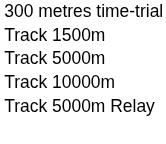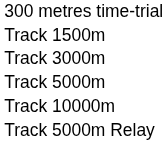 <table>
 <tr>
 <td>300 metres time-trial<br></td>
 <td></td>
 <td></td>
 <td></td>
 </tr>
 <tr>
 <td>Track 1500m<br></td>
+<td></td>
+<td></td>
+<td></td>
+</tr>
+<tr>
+<td>Track 3000m<br></td>
 <td></td>
 <td></td>
 <td></td>
 </tr>
 <tr>
 <td>Track 5000m<br></td>
 <td></td>
 <td></td>
 <td></td>
 </tr>
 <tr>
 <td>Track 10000m<br></td>
 <td></td>
 <td></td>
 <td></td>
 </tr>
 <tr>
 <td>Track 5000m Relay<br></td>
 <td></td>
 <td></td>
 <td></td>
 </tr>
 </table>
